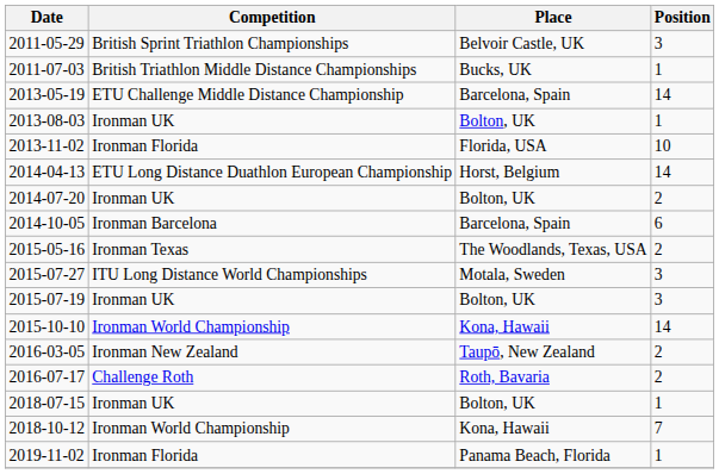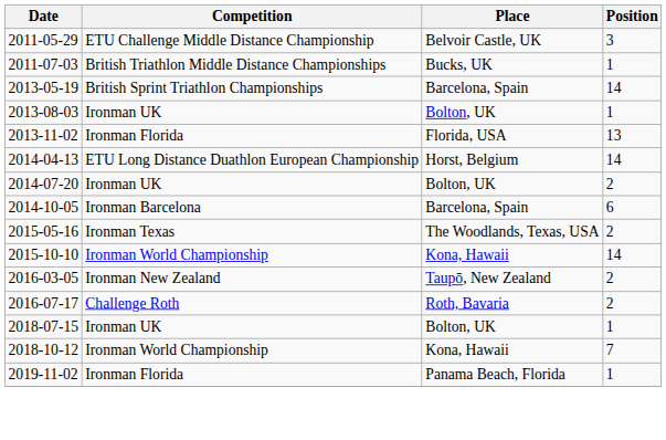 <table class="wikitable sortable">
 <tr>
 <th>Date</th>
 <th>Competition</th>
 <th>Place</th>
 <th>Position</th>
 </tr>
 <tr>
 <td>2011-05-29</td>
-<td>British Sprint Triathlon Championships</td>
+<td>ETU Challenge Middle Distance Championship</td>
 <td>Belvoir Castle, UK</td>
 <td>3</td>
 </tr>
 <tr>
 <td>2011-07-03</td>
 <td>British Triathlon Middle Distance Championships</td>
 <td>Bucks, UK</td>
 <td>1</td>
 </tr>
 <tr>
 <td>2013-05-19</td>
-<td>ETU Challenge Middle Distance Championship</td>
+<td>British Sprint Triathlon Championships</td>
 <td>Barcelona, Spain</td>
 <td>14</td>
 </tr>
 <tr>
 <td>2013-08-03</td>
 <td>Ironman UK</td>
 <td><a href='#'>Bolton</a>, UK</td>
 <td>1</td>
 </tr>
 <tr>
 <td>2013-11-02</td>
 <td>Ironman Florida</td>
 <td>Florida, USA</td>
-<td>10</td>
+<td>13</td>
 </tr>
 <tr>
 <td>2014-04-13</td>
 <td>ETU Long Distance Duathlon European Championship</td>
 <td>Horst, Belgium</td>
 <td>14</td>
 </tr>
 <tr>
 <td>2014-07-20</td>
 <td>Ironman UK</td>
 <td>Bolton, UK</td>
 <td>2</td>
 </tr>
 <tr>
 <td>2014-10-05</td>
 <td>Ironman Barcelona</td>
 <td>Barcelona, Spain</td>
 <td>6</td>
 </tr>
 <tr>
 <td>2015-05-16</td>
 <td>Ironman Texas</td>
 <td>The Woodlands, Texas, USA</td>
 <td>2</td>
-</tr>
-<tr>
-<td>2015-07-27</td>
-<td>ITU Long Distance World Championships</td>
-<td>Motala, Sweden</td>
-<td>3</td>
-</tr>
-<tr>
-<td>2015-07-19</td>
-<td>Ironman UK</td>
-<td>Bolton, UK</td>
-<td>3</td>
 </tr>
 <tr>
 <td>2015-10-10</td>
 <td><a href='#'>Ironman World Championship</a></td>
 <td><a href='#'>Kona, Hawaii</a></td>
 <td>14</td>
 </tr>
 <tr>
 <td>2016-03-05</td>
 <td>Ironman New Zealand</td>
 <td><a href='#'>Taupō</a>, New Zealand</td>
 <td>2</td>
 </tr>
 <tr>
 <td>2016-07-17</td>
 <td><a href='#'>Challenge Roth</a></td>
 <td><a href='#'>Roth, Bavaria</a></td>
 <td>2</td>
 </tr>
 <tr 2017-09-09>
 <td>2018-07-15</td>
 <td>Ironman UK</td>
 <td>Bolton, UK</td>
 <td>1</td>
 </tr>
 <tr>
 <td>2018-10-12</td>
 <td>Ironman World Championship</td>
 <td>Kona, Hawaii</td>
 <td Kona, Hawaii>7</td>
 </tr>
 <tr>
 <td>2019-11-02</td>
 <td>Ironman Florida</td>
 <td>Panama Beach, Florida</td>
 <td Panama Beach, Florida>1</td>
 </tr>
 <tr 2020-03-07     Ironman New Zealand 1st>
 </tr>
 </table>
